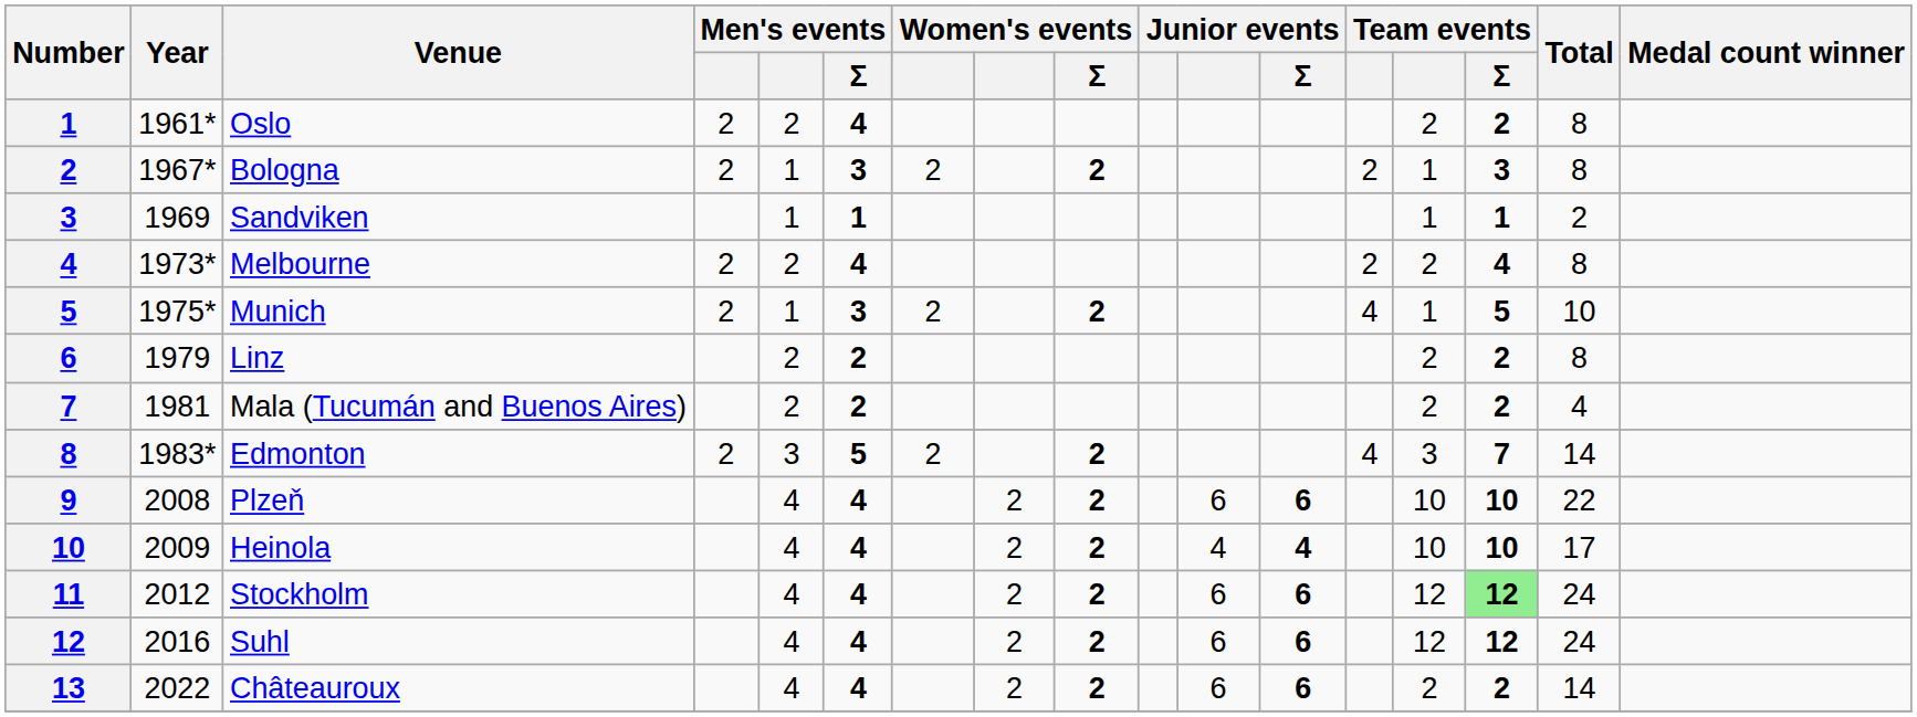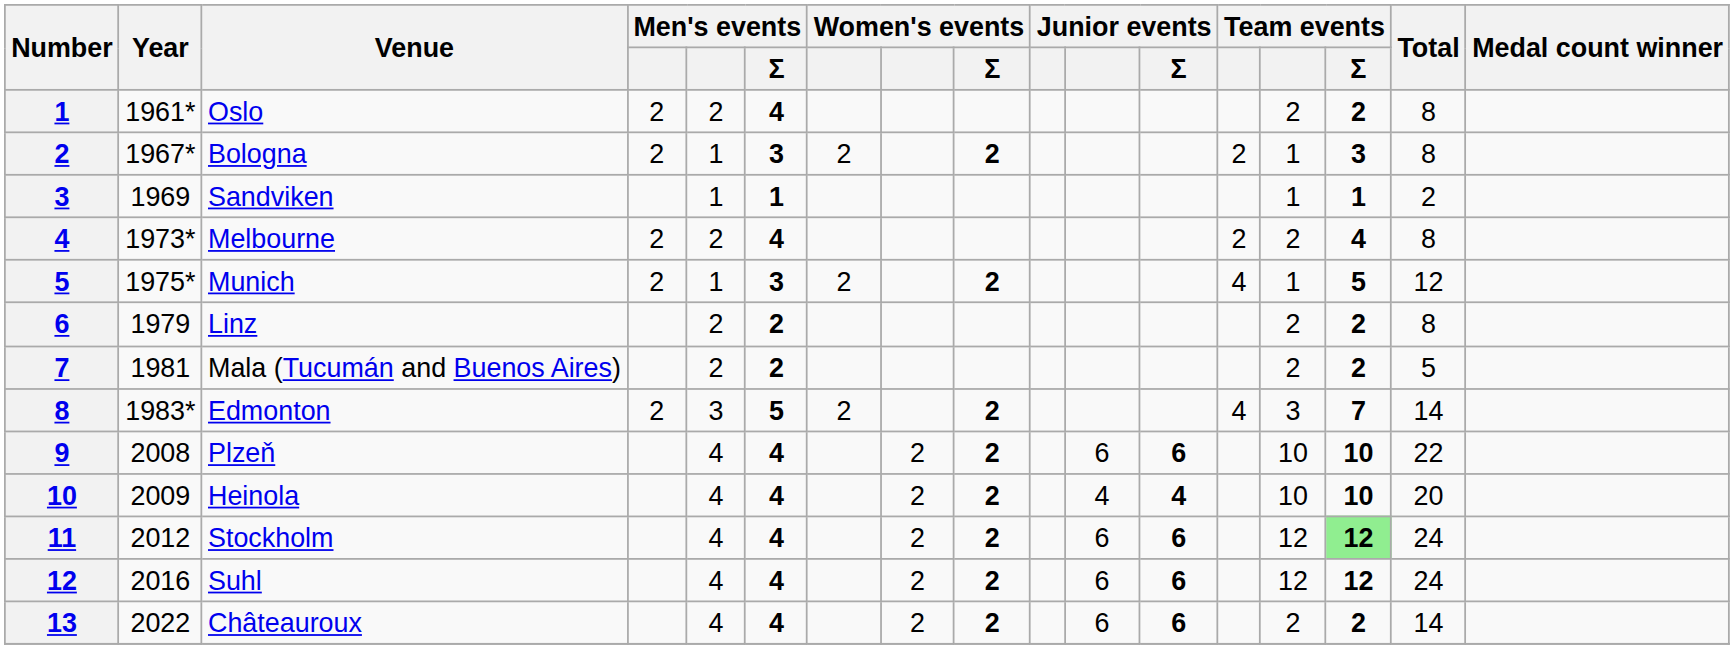 <table class=wikitable style="font-size: 95%">
 <tr>
 <th rowspan=2>Number</th>
 <th rowspan=2>Year</th>
 <th rowspan=2>Venue</th>
 <th colspan=3>Men's events</th>
 <th colspan=3>Women's events</th>
 <th colspan=3>Junior events</th>
 <th colspan=3>Team events</th>
 <th rowspan=2>Total</th>
 <th rowspan=2>Medal count winner</th>
 </tr>
 <tr>
 <th></th>
 <th></th>
 <th>Σ</th>
 <th></th>
 <th></th>
 <th>Σ</th>
 <th></th>
 <th></th>
 <th>Σ</th>
 <th></th>
 <th></th>
 <th>Σ</th>
 </tr>
 <tr align=center>
 <th><a href='#'>1</a></th>
 <td>1961*</td>
 <td align=left> <a href='#'>Oslo</a></td>
 <td>2</td>
 <td>2</td>
 <td><strong> 4</strong></td>
 <td></td>
 <td></td>
 <td></td>
 <td></td>
 <td></td>
 <td></td>
 <td></td>
 <td>2</td>
 <td><strong> 2</strong></td>
 <td>8</td>
 <td align=left></td>
 </tr>
 <tr align=center>
 <th><a href='#'>2</a></th>
 <td>1967*</td>
 <td align=left> <a href='#'>Bologna</a></td>
 <td>2</td>
 <td>1</td>
 <td><strong> 3</strong></td>
 <td>2</td>
 <td></td>
 <td><strong> 2</strong></td>
 <td></td>
 <td></td>
 <td></td>
 <td>2</td>
 <td>1</td>
 <td><strong> 3</strong></td>
 <td>8</td>
 <td align=left></td>
 </tr>
 <tr align=center>
 <th><a href='#'>3</a></th>
 <td>1969</td>
 <td align=left> <a href='#'>Sandviken</a></td>
 <td></td>
 <td>1</td>
 <td><strong> 1</strong></td>
 <td></td>
 <td></td>
 <td></td>
 <td></td>
 <td></td>
 <td></td>
 <td></td>
 <td>1</td>
 <td><strong> 1</strong></td>
 <td>2</td>
 <td align=left></td>
 </tr>
 <tr align=center>
 <th><a href='#'>4</a></th>
 <td>1973*</td>
 <td align=left> <a href='#'>Melbourne</a></td>
 <td>2</td>
 <td>2</td>
 <td><strong> 4</strong></td>
 <td></td>
 <td></td>
 <td></td>
 <td></td>
 <td></td>
 <td></td>
 <td>2</td>
 <td>2</td>
 <td><strong> 4</strong></td>
 <td>8</td>
 <td align=left></td>
 </tr>
 <tr align=center>
 <th><a href='#'>5</a></th>
 <td>1975*</td>
 <td align=left> <a href='#'>Munich</a></td>
 <td>2</td>
 <td>1</td>
 <td><strong> 3</strong></td>
 <td>2</td>
 <td></td>
 <td><strong> 2</strong></td>
 <td></td>
 <td></td>
 <td></td>
 <td>4</td>
 <td>1</td>
 <td><strong> 5</strong></td>
-<td>10</td>
+<td>12</td>
 <td align=left></td>
 </tr>
 <tr align=center>
 <th><a href='#'>6</a></th>
 <td>1979</td>
 <td align=left> <a href='#'>Linz</a></td>
 <td></td>
 <td>2</td>
 <td><strong> 2</strong></td>
 <td></td>
 <td></td>
 <td></td>
 <td></td>
 <td></td>
 <td></td>
 <td></td>
 <td>2</td>
 <td><strong> 2</strong></td>
 <td>8</td>
 <td align=left></td>
 </tr>
 <tr align=center>
 <th><a href='#'>7</a></th>
 <td>1981</td>
 <td align=left> Mala (<a href='#'>Tucumán</a> and <a href='#'>Buenos Aires</a>)</td>
 <td></td>
 <td>2</td>
 <td><strong> 2</strong></td>
 <td></td>
 <td></td>
 <td></td>
 <td></td>
 <td></td>
 <td></td>
 <td></td>
 <td>2</td>
 <td><strong> 2</strong></td>
-<td>4</td>
+<td>5</td>
 <td align=left></td>
 </tr>
 <tr align=center>
 <th><a href='#'>8</a></th>
 <td>1983*</td>
 <td align=left> <a href='#'>Edmonton</a></td>
 <td>2</td>
 <td>3</td>
 <td><strong> 5</strong></td>
 <td>2</td>
 <td></td>
 <td><strong> 2</strong></td>
 <td></td>
 <td></td>
 <td></td>
 <td>4</td>
 <td>3</td>
 <td><strong> 7</strong></td>
 <td>14</td>
 <td align=left></td>
 </tr>
 <tr align=center>
 <th><a href='#'>9</a></th>
 <td>2008</td>
 <td align=left> <a href='#'>Plzeň</a></td>
 <td></td>
 <td>4</td>
 <td><strong>4</strong></td>
 <td></td>
 <td>2</td>
 <td><strong>2</strong></td>
 <td></td>
 <td>6</td>
 <td><strong>6</strong></td>
 <td></td>
 <td>10</td>
 <td><strong>10</strong></td>
 <td>22</td>
 <td align=left></td>
 </tr>
 <tr align=center>
 <th><a href='#'>10</a></th>
 <td>2009</td>
 <td align=left> <a href='#'>Heinola</a></td>
 <td></td>
 <td>4</td>
 <td><strong>4</strong></td>
 <td></td>
 <td>2</td>
 <td><strong>2</strong></td>
 <td></td>
 <td>4</td>
 <td><strong>4</strong></td>
 <td></td>
 <td>10</td>
 <td><strong>10</strong></td>
-<td>17</td>
+<td>20</td>
 <td align=left></td>
 </tr>
 <tr align=center>
 <th><a href='#'>11</a></th>
 <td>2012</td>
 <td align=left> <a href='#'>Stockholm</a></td>
 <td></td>
 <td>4</td>
 <td><strong>4</strong></td>
 <td></td>
 <td>2</td>
 <td><strong>2</strong></td>
 <td></td>
 <td>6</td>
 <td><strong>6</strong></td>
 <td></td>
 <td>12</td>
 <td style="background: lightgreen;"><strong>12</strong></td>
 <td>24</td>
 <td align=left></td>
 </tr>
 <tr align=center>
 <th><a href='#'>12</a></th>
 <td>2016</td>
 <td align=left> <a href='#'>Suhl</a></td>
 <td></td>
 <td>4</td>
 <td><strong>4</strong></td>
 <td></td>
 <td>2</td>
 <td><strong>2</strong></td>
 <td></td>
 <td>6</td>
 <td><strong>6</strong></td>
 <td></td>
 <td>12</td>
 <td><strong>12</strong></td>
 <td>24</td>
 <td align=left></td>
 </tr>
 <tr align=center>
 <th><a href='#'>13</a></th>
 <td>2022</td>
 <td align=left> <a href='#'>Châteauroux</a></td>
 <td></td>
 <td>4</td>
 <td><strong>4</strong></td>
 <td></td>
 <td>2</td>
 <td><strong>2</strong></td>
 <td></td>
 <td>6</td>
 <td><strong>6</strong></td>
 <td></td>
 <td>2</td>
 <td><strong>2</strong></td>
 <td>14</td>
 <td align=left></td>
 </tr>
 <tr align=center>
 </tr>
 </table>
